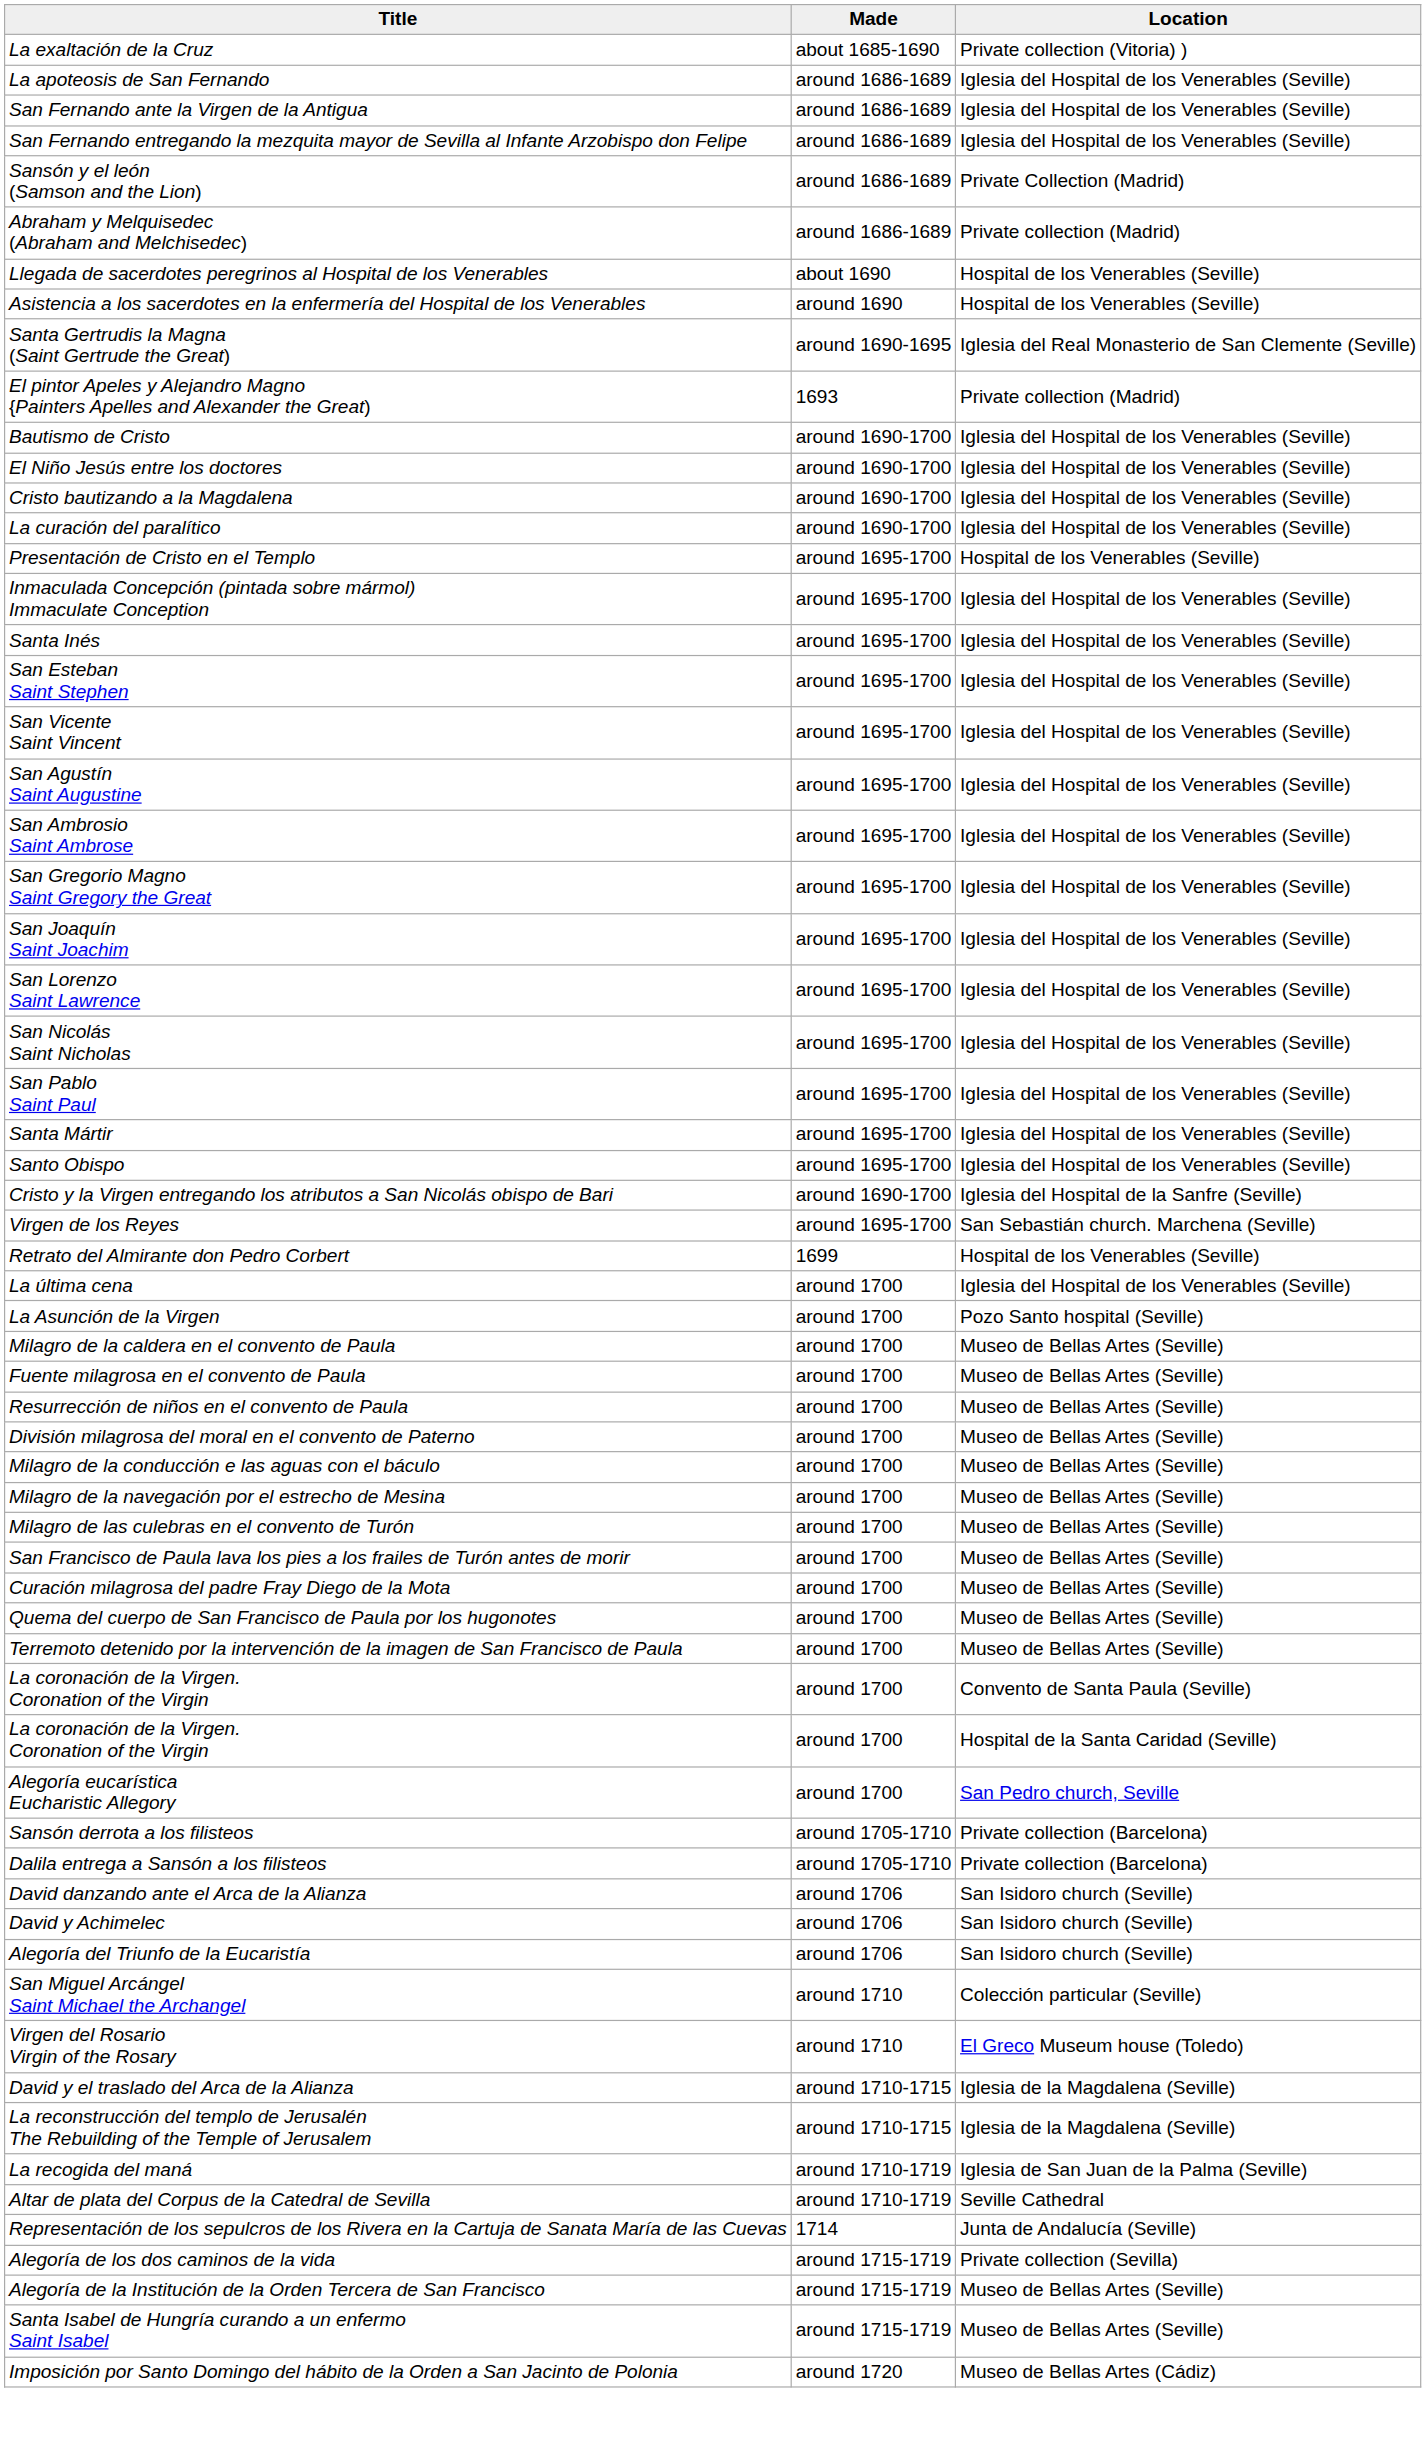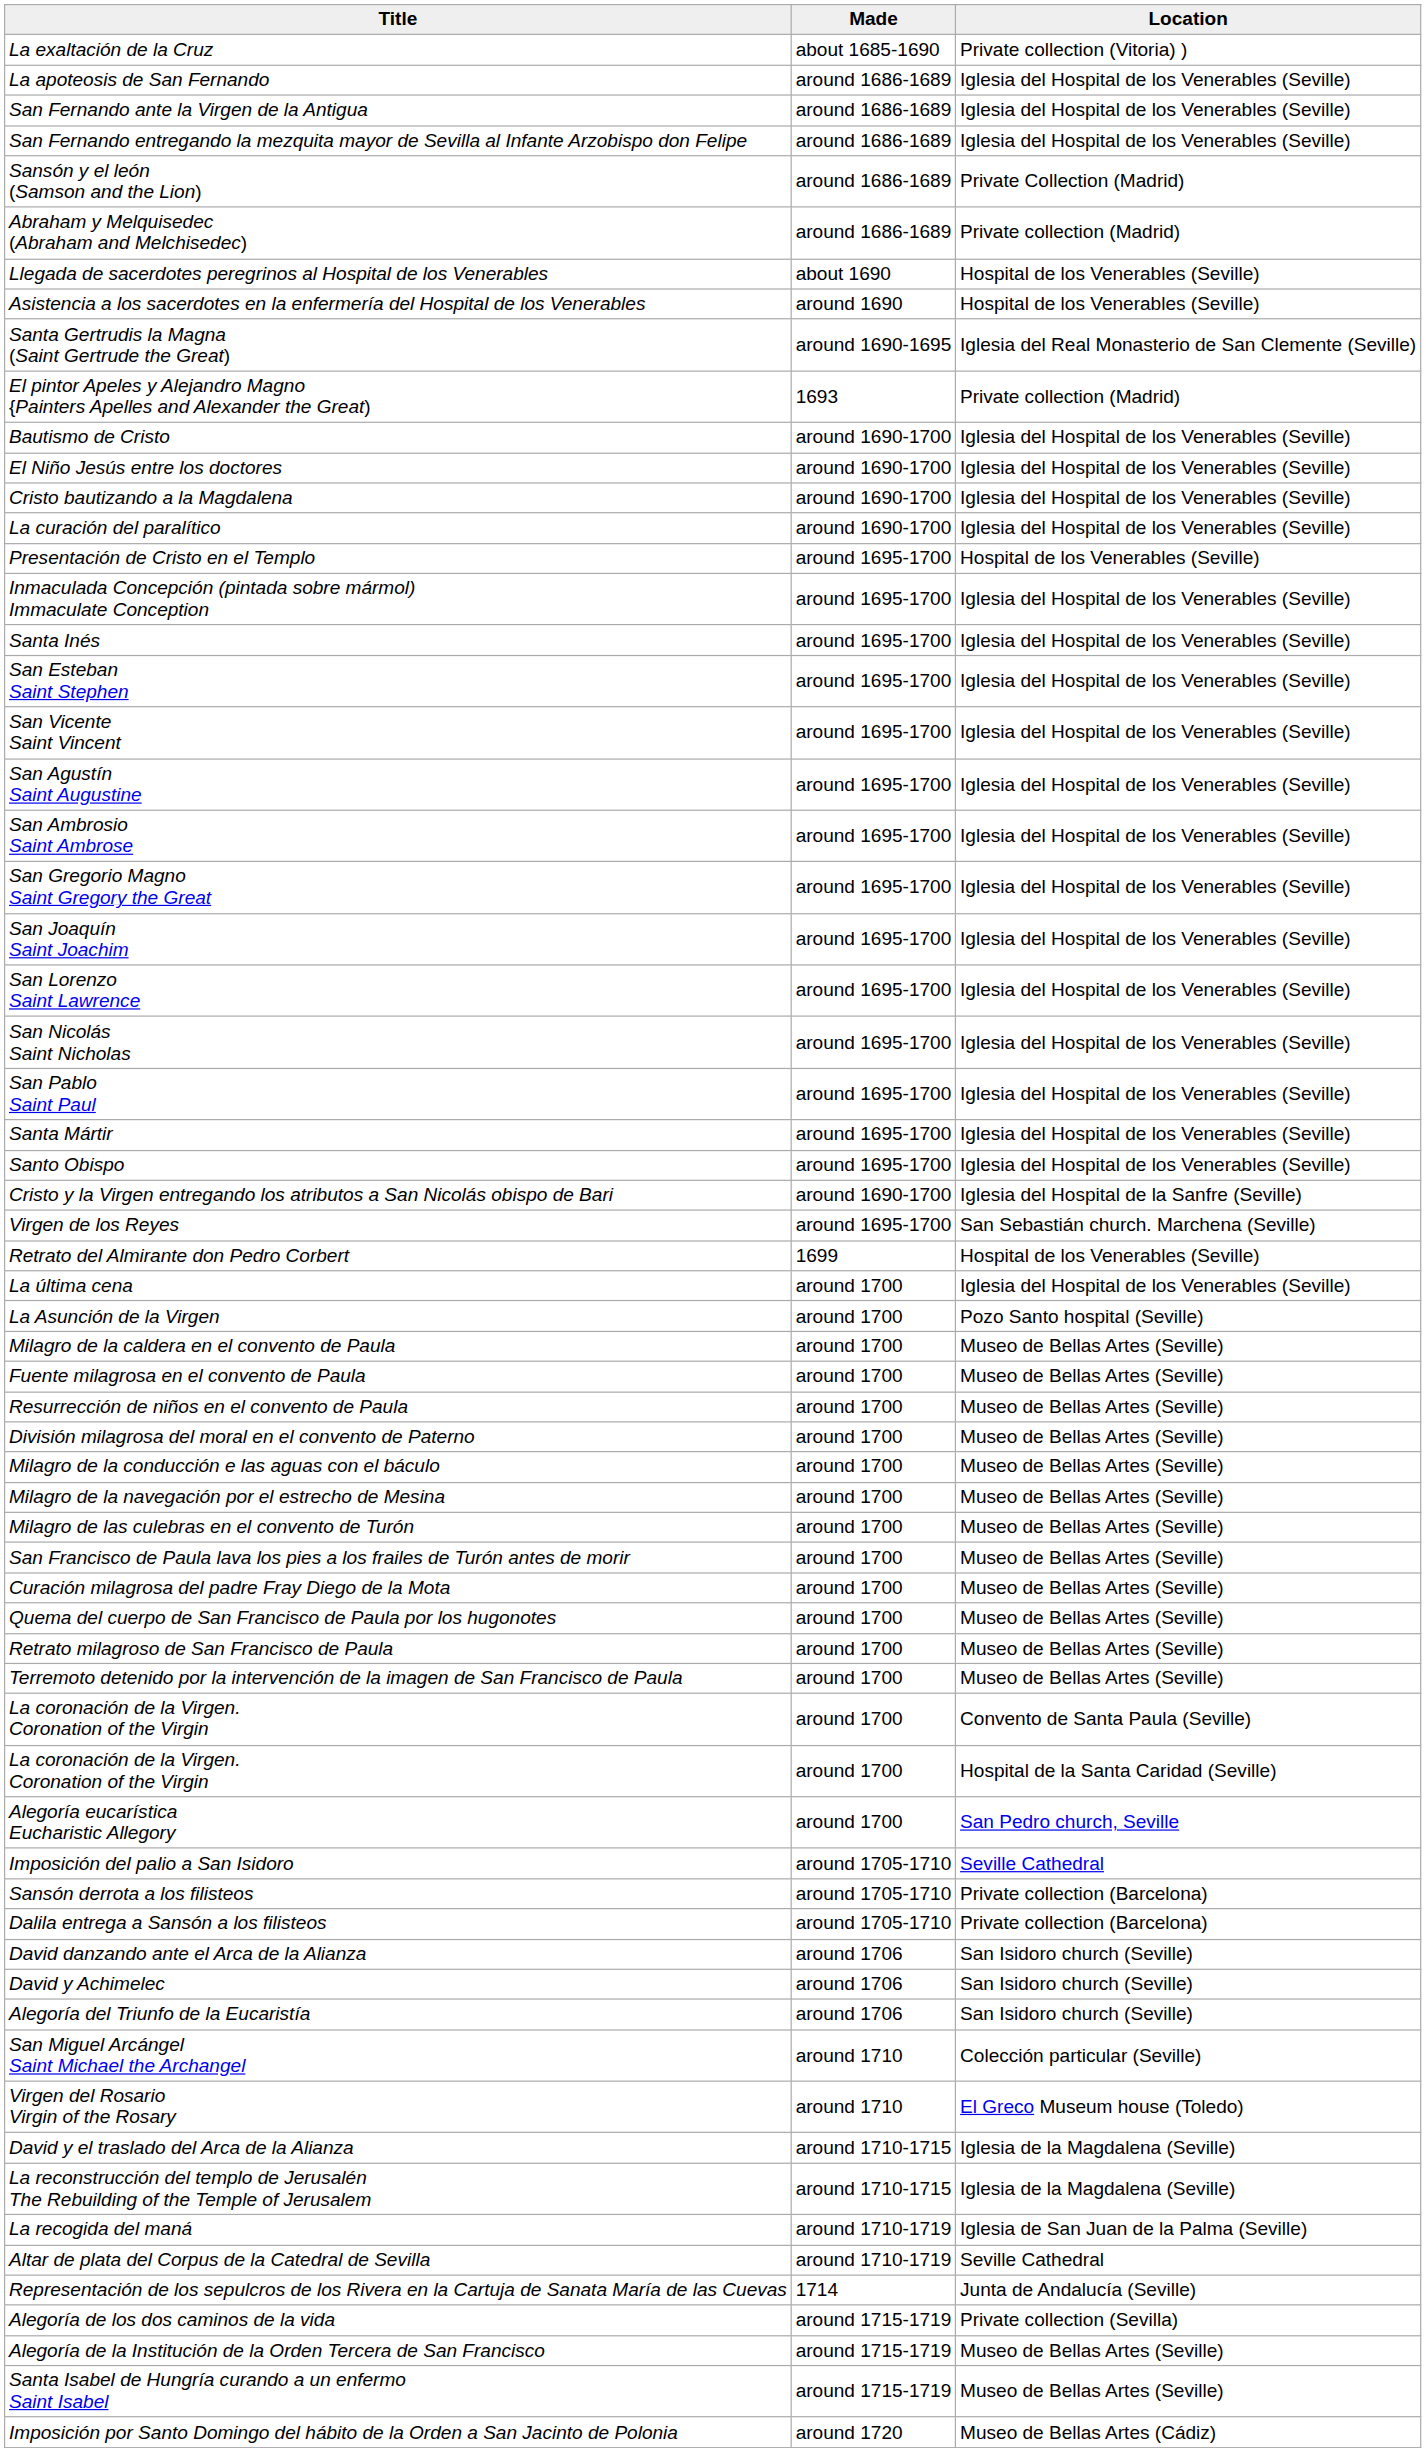 <table class="wikitable" border="0" style="background:#ffffff" class="sortable wikitable">
 <tr>
 <th style="background:#efefef;">Title</th>
 <th style="background:#efefef;">Made</th>
 <th style="background:#efefef;">Location</th>
 </tr>
 <tr>
 <td><em>La exaltación de la Cruz</em></td>
 <td>about 1685-1690</td>
 <td>Private collection (Vitoria) ) <br></td>
 </tr>
 <tr ------>
 <td><em>La apoteosis de San Fernando</em></td>
 <td>around 1686-1689</td>
 <td>Iglesia del Hospital de los Venerables (Seville) <br></td>
 </tr>
 <tr ------>
 <td><em>San Fernando ante la Virgen de la Antigua</em></td>
 <td>around 1686-1689</td>
 <td>Iglesia del Hospital de los Venerables (Seville)<br></td>
 </tr>
 <tr ------>
 <td><em>San Fernando entregando la mezquita mayor de Sevilla al Infante Arzobispo don Felipe</em></td>
 <td>around 1686-1689</td>
 <td>Iglesia del Hospital de los Venerables (Seville)   <br></td>
 </tr>
 <tr ------>
 <td><em>Sansón y el león</em><br>(<em>Samson and the Lion</em>)</td>
 <td>around 1686-1689</td>
 <td>Private Collection (Madrid)  <br></td>
 </tr>
 <tr ------>
 <td><em>Abraham y Melquisedec</em><br>(<em>Abraham and Melchisedec</em>)</td>
 <td>around 1686-1689</td>
 <td>Private collection (Madrid)   <br></td>
 </tr>
 <tr ------>
 <td><em>Llegada de sacerdotes peregrinos al Hospital de los Venerables</em></td>
 <td>about 1690</td>
 <td>Hospital de los Venerables (Seville)    <br></td>
 </tr>
 <tr ------>
 <td><em>Asistencia a los sacerdotes en la enfermería del Hospital de los Venerables</em></td>
 <td>around 1690</td>
 <td>Hospital de los Venerables (Seville)   <br></td>
 </tr>
 <tr ------>
 <td><em>Santa Gertrudis la Magna</em><br>(<em>Saint Gertrude the Great</em>)</td>
 <td>around 1690-1695</td>
 <td>Iglesia del Real Monasterio de San Clemente (Seville)  <br></td>
 </tr>
 <tr ------>
 <td><em>El pintor Apeles y Alejandro Magno</em><br>{<em>Painters Apelles and Alexander the Great</em>)</td>
 <td>1693</td>
 <td>Private collection (Madrid)  <br></td>
 </tr>
 <tr ------>
 <td><em>Bautismo de Cristo</em></td>
 <td>around 1690-1700</td>
 <td>Iglesia del Hospital de los Venerables (Seville) <br></td>
 </tr>
 <tr ------>
 <td><em>El Niño Jesús entre los doctores</em></td>
 <td>around 1690-1700</td>
 <td>Iglesia del Hospital de los Venerables (Seville) <br></td>
 </tr>
 <tr ------>
 <td><em>Cristo bautizando a la Magdalena</em></td>
 <td>around 1690-1700</td>
 <td>Iglesia del Hospital de los Venerables (Seville)   <br></td>
 </tr>
 <tr ------>
 <td><em>La curación del paralítico</em></td>
 <td>around 1690-1700</td>
 <td>Iglesia del Hospital de los Venerables (Seville)   <br></td>
 </tr>
 <tr ------>
 <td><em>Presentación de Cristo en el Templo  </em></td>
 <td>around 1695-1700</td>
 <td>Hospital de los Venerables (Seville)   <br></td>
 </tr>
 <tr ------>
 <td><em> Inmaculada Concepción (pintada sobre mármol)</em><br><em>Immaculate Conception</em></td>
 <td>around 1695-1700</td>
 <td>Iglesia del Hospital de los Venerables (Seville)   <br></td>
 </tr>
 <tr ------>
 <td><em>Santa Inés</em></td>
 <td>around 1695-1700</td>
 <td>Iglesia del Hospital de los Venerables (Seville)  <br></td>
 </tr>
 <tr ------>
 <td><em>San Esteban</em><br><em><a href='#'>Saint Stephen</a></em></td>
 <td>around  1695-1700</td>
 <td>Iglesia del Hospital de los Venerables (Seville)  <br></td>
 </tr>
 <tr ------>
 <td><em>San Vicente</em><br><em>Saint Vincent</em></td>
 <td>around 1695-1700</td>
 <td>Iglesia del Hospital de los Venerables (Seville)  <br></td>
 </tr>
 <tr ------>
 <td><em>San Agustín</em><br><em><a href='#'>Saint Augustine</a></em></td>
 <td>around 1695-1700</td>
 <td>Iglesia del Hospital de los Venerables (Seville)  <br></td>
 </tr>
 <tr ------>
 <td><em>San Ambrosio</em><br><em><a href='#'>Saint Ambrose</a></em></td>
 <td>around 1695-1700</td>
 <td>Iglesia del Hospital de los Venerables (Seville)   <br></td>
 </tr>
 <tr ------>
 <td><em>San Gregorio Magno</em><br><em><a href='#'>Saint Gregory the Great</a></em></td>
 <td>around 1695-1700</td>
 <td>Iglesia del Hospital de los Venerables (Seville)  <br></td>
 </tr>
 <tr ------>
 <td><em>San Joaquín</em><br><em><a href='#'>Saint Joachim</a></em></td>
 <td>around 1695-1700</td>
 <td>Iglesia del Hospital de los Venerables (Seville)  <br></td>
 </tr>
 <tr ------>
 <td><em>San Lorenzo</em><br><em><a href='#'>Saint Lawrence</a></em></td>
 <td>around 1695-1700</td>
 <td>Iglesia del Hospital de los Venerables (Seville)  <br></td>
 </tr>
 <tr ------>
 <td><em>San Nicolás</em><br><em>Saint Nicholas</em></td>
 <td>around 1695-1700</td>
 <td>Iglesia del Hospital de los Venerables (Seville)  <br></td>
 </tr>
 <tr ------>
 <td><em>San Pablo</em><br><em><a href='#'>Saint Paul</a></em></td>
 <td>around 1695-1700</td>
 <td>Iglesia del Hospital de los Venerables (Seville)  <br></td>
 </tr>
 <tr ------>
 <td><em> Santa Mártir</em></td>
 <td>around 1695-1700</td>
 <td>Iglesia del Hospital de los Venerables (Seville)  <br></td>
 </tr>
 <tr ------>
 <td><em>Santo Obispo</em></td>
 <td>around 1695-1700</td>
 <td>Iglesia del Hospital de los Venerables (Seville)  <br></td>
 </tr>
 <tr ------>
 <td><em>Cristo y la Virgen entregando los atributos a San Nicolás obispo de Bari </em></td>
 <td>around 1690-1700</td>
 <td>Iglesia del Hospital de la Sanfre (Seville)   <br></td>
 </tr>
 <tr ------>
 <td><em> Virgen de los Reyes</em></td>
 <td>around 1695-1700</td>
 <td>San Sebastián church. Marchena (Seville)    <br></td>
 </tr>
 <tr ------>
 <td><em> Retrato del Almirante don Pedro Corbert</em></td>
 <td>1699</td>
 <td>Hospital de los Venerables (Seville)  <br></td>
 </tr>
 <tr ------>
 <td><em> La última cena</em></td>
 <td>around 1700</td>
 <td>Iglesia del Hospital de los Venerables (Seville) <br></td>
 </tr>
 <tr ------>
 <td><em>La Asunción de la Virgen </em></td>
 <td>around 1700</td>
 <td>Pozo Santo hospital (Seville)   <br></td>
 </tr>
 <tr ------>
 <td><em>Milagro de la caldera en el convento de Paula </em></td>
 <td>around 1700</td>
 <td>Museo de Bellas Artes (Seville) <br></td>
 </tr>
 <tr ------>
 <td><em>Fuente milagrosa en el convento de Paula </em></td>
 <td>around 1700</td>
 <td>Museo de Bellas Artes (Seville) <br></td>
 </tr>
 <tr ------>
 <td><em>Resurrección de niños en el convento de Paula </em></td>
 <td>around 1700</td>
 <td>Museo de Bellas Artes (Seville)  <br></td>
 </tr>
 <tr ------>
 <td><em>División milagrosa del moral en el convento de Paterno  </em></td>
 <td>around 1700</td>
 <td>Museo de Bellas Artes (Seville)  <br></td>
 </tr>
 <tr ------>
 <td><em> Milagro de la conducción e las aguas con el báculo </em></td>
 <td>around 1700</td>
 <td>Museo de Bellas Artes (Seville)  <br></td>
 </tr>
 <tr ------>
 <td><em> Milagro de la navegación por el estrecho de Mesina </em></td>
 <td>around 1700</td>
 <td>Museo de Bellas Artes (Seville)  <br></td>
 </tr>
 <tr ------>
 <td><em>Milagro de las culebras en el convento de Turón </em></td>
 <td>around 1700</td>
 <td>Museo de Bellas Artes (Seville)  <br></td>
 </tr>
 <tr ------>
 <td><em>San Francisco de Paula lava los pies a los frailes de Turón antes de morir</em></td>
 <td>around 1700</td>
 <td>Museo de Bellas Artes (Seville)   <br></td>
 </tr>
 <tr ------>
 <td><em>Curación milagrosa del padre Fray Diego de la Mota </em></td>
 <td>around 1700</td>
 <td>Museo de Bellas Artes (Seville)  <br></td>
 </tr>
 <tr ------>
 <td><em> Quema del cuerpo de San Francisco de Paula por los hugonotes</em></td>
 <td>around 1700</td>
 <td>Museo de Bellas Artes (Seville)  <br></td>
 </tr>
 <tr ------>
+<td><em>Retrato milagroso de  San Francisco de Paula </em></td>
+<td>around 1700</td>
+<td>Museo de Bellas Artes (Seville) <br></td>
+</tr>
+<tr ------>
 <td><em>Terremoto detenido por la intervención de la imagen de San Francisco de Paula </em></td>
 <td>around 1700</td>
 <td>Museo de Bellas Artes (Seville)  <br></td>
 </tr>
 <tr ------>
 <td><em>La coronación de la Virgen.</em><br><em>Coronation of the Virgin</em></td>
 <td>around 1700</td>
 <td>Convento de Santa Paula (Seville)  <br></td>
 </tr>
 <tr ------>
 <td><em> La coronación de la Virgen.</em><br><em>Coronation of the Virgin</em></td>
 <td>around 1700</td>
 <td>Hospital de la Santa Caridad (Seville) <br></td>
 </tr>
 <tr ------>
 <td><em> Alegoría eucarística</em><br><em>Eucharistic Allegory</em></td>
 <td>around 1700</td>
 <td><a href='#'>San Pedro church, Seville</a> <br></td>
+</tr>
+<tr ------>
+<td><em> Imposición del palio a San Isidoro</em></td>
+<td>around 1705-1710</td>
+<td><a href='#'>Seville Cathedral</a>  <br></td>
 </tr>
 <tr ------>
 <td><em> Sansón derrota a los filisteos</em></td>
 <td>around 1705-1710</td>
 <td>Private collection (Barcelona) <br></td>
 </tr>
 <tr ------>
 <td><em> Dalila entrega a Sansón a los filisteos</em></td>
 <td>around 1705-1710</td>
 <td>Private collection (Barcelona)  <br></td>
 </tr>
 <tr ------>
 <td><em>David danzando ante el Arca de la Alianza</em></td>
 <td>around 1706</td>
 <td>San Isidoro church (Seville) <br></td>
 </tr>
 <tr ------>
 <td><em>David y Achimelec </em></td>
 <td>around 1706</td>
 <td>San Isidoro church (Seville)  <br></td>
 </tr>
 <tr ------>
 <td><em>Alegoría del Triunfo de la Eucaristía</em></td>
 <td>around 1706</td>
 <td>San Isidoro church (Seville)   <br></td>
 </tr>
 <tr ------>
 <td><em>San Miguel Arcángel</em><br><em><a href='#'>Saint Michael the Archangel</a></em></td>
 <td>around 1710</td>
 <td>Colección particular (Seville)   <br></td>
 </tr>
 <tr ------>
 <td><em>Virgen del Rosario</em><br><em>Virgin of the Rosary</em></td>
 <td>around 1710</td>
 <td><a href='#'>El Greco</a> Museum house (Toledo)  <br></td>
 </tr>
 <tr ------>
 <td><em>David y el traslado del Arca de la Alianza </em></td>
 <td>around 1710-1715</td>
 <td>Iglesia de la Magdalena (Seville)   <br></td>
 </tr>
 <tr ------>
 <td><em>La reconstrucción del templo de Jerusalén</em><br><em>The Rebuilding of the Temple of Jerusalem</em></td>
 <td>around 1710-1715</td>
 <td>Iglesia de la Magdalena (Seville)   <br></td>
 </tr>
 <tr ------>
 <td><em>La recogida del maná </em></td>
 <td>around 1710-1719</td>
 <td>Iglesia de San Juan de la Palma (Seville)   <br></td>
 </tr>
 <tr ------>
 <td><em>Altar de plata del Corpus de la Catedral de Sevilla </em></td>
 <td>around 1710-1719</td>
 <td>Seville Cathedral  <br></td>
 </tr>
 <tr ------>
 <td><em>Representación de los sepulcros de los Rivera en la Cartuja de Sanata María de las Cuevas</em></td>
 <td>1714</td>
 <td>Junta de Andalucía (Seville)  <br></td>
 </tr>
 <tr ------>
 <td><em>Alegoría de los dos caminos de la vida </em></td>
 <td>around 1715-1719</td>
 <td>Private collection (Sevilla)   <br></td>
 </tr>
 <tr ------>
 <td><em>Alegoría de la Institución de la Orden Tercera de San Francisco </em></td>
 <td>around 1715-1719</td>
 <td>Museo de Bellas Artes (Seville)   <br></td>
 </tr>
 <tr ------>
 <td><em>Santa Isabel de Hungría curando a un enfermo</em><br><em><a href='#'>Saint Isabel</a></em></td>
 <td>around 1715-1719</td>
 <td>Museo de Bellas Artes (Seville)   <br></td>
 </tr>
 <tr ------>
 <td><em>Imposición por Santo Domingo del hábito de la Orden a San Jacinto de Polonia </em></td>
 <td>around 1720</td>
 <td>Museo de Bellas Artes (Cádiz)   <br></td>
 </tr>
 </table>
